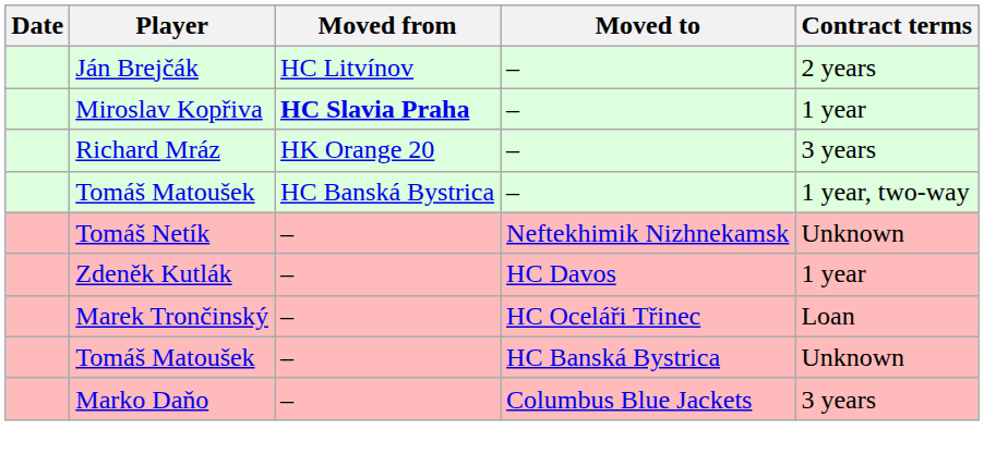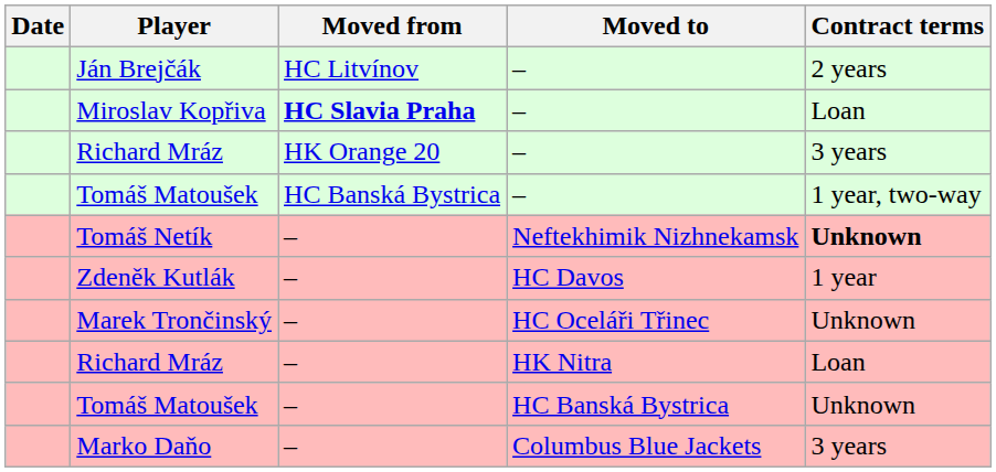 <table class="wikitable">
 <tr style="text-align:center; background:#ddd;">
 <th>Date</th>
 <th>Player</th>
 <th>Moved from</th>
 <th>Moved to</th>
 <th>Contract terms</th>
 </tr>
 <tr bgcolor=ddffdd>
 <td></td>
 <td> <a href='#'>Ján Brejčák</a></td>
 <td>  <a href='#'>HC Litvínov</a></td>
 <td>–</td>
 <td>2 years</td>
 </tr>
 <tr bgcolor=ddffdd>
 <td></td>
 <td> <a href='#'>Miroslav Kopřiva</a></td>
 <td><strong>  <a href='#'>HC Slavia Praha</a></strong></td>
 <td>–</td>
-<td>1 year</td>
+<td>Loan</td>
 </tr>
 <tr bgcolor=ddffdd>
 <td></td>
 <td> <a href='#'>Richard Mráz</a></td>
 <td>  <a href='#'>HK Orange 20</a></td>
 <td>–</td>
 <td>3 years</td>
 </tr>
 <tr bgcolor=ddffdd>
 <td></td>
 <td> <a href='#'>Tomáš Matoušek</a></td>
 <td>  <a href='#'>HC Banská Bystrica</a></td>
 <td>–</td>
 <td>1 year, two-way</td>
 </tr>
 <tr bgcolor=ffbbbb>
 <td></td>
 <td> <a href='#'>Tomáš Netík</a></td>
 <td>–</td>
 <td>  <a href='#'>Neftekhimik Nizhnekamsk</a></td>
-<td>Unknown</td>
+<td><strong>Unknown</strong></td>
 </tr>
 <tr bgcolor=ffbbbb>
 <td></td>
 <td> <a href='#'>Zdeněk Kutlák</a></td>
 <td>–</td>
 <td> <a href='#'>HC Davos</a></td>
 <td>1 year</td>
 </tr>
 <tr bgcolor=ffbbbb>
 <td></td>
 <td> <a href='#'>Marek Trončinský</a></td>
 <td>–</td>
 <td> <a href='#'>HC Oceláři Třinec</a></td>
+<td>Unknown</td>
+</tr>
+<tr bgcolor=ffbbbb>
+<td></td>
+<td> <a href='#'>Richard Mráz</a></td>
+<td>–</td>
+<td> <a href='#'>HK Nitra</a></td>
 <td>Loan</td>
 </tr>
 <tr bgcolor=ffbbbb>
 <td></td>
 <td> <a href='#'>Tomáš Matoušek</a></td>
 <td>–</td>
 <td>  <a href='#'>HC Banská Bystrica</a></td>
 <td>Unknown</td>
 </tr>
 <tr bgcolor=ffbbbb>
 <td></td>
 <td> <a href='#'>Marko Daňo</a></td>
 <td>–</td>
 <td> <a href='#'>Columbus Blue Jackets</a></td>
 <td>3 years</td>
 </tr>
 </table>
